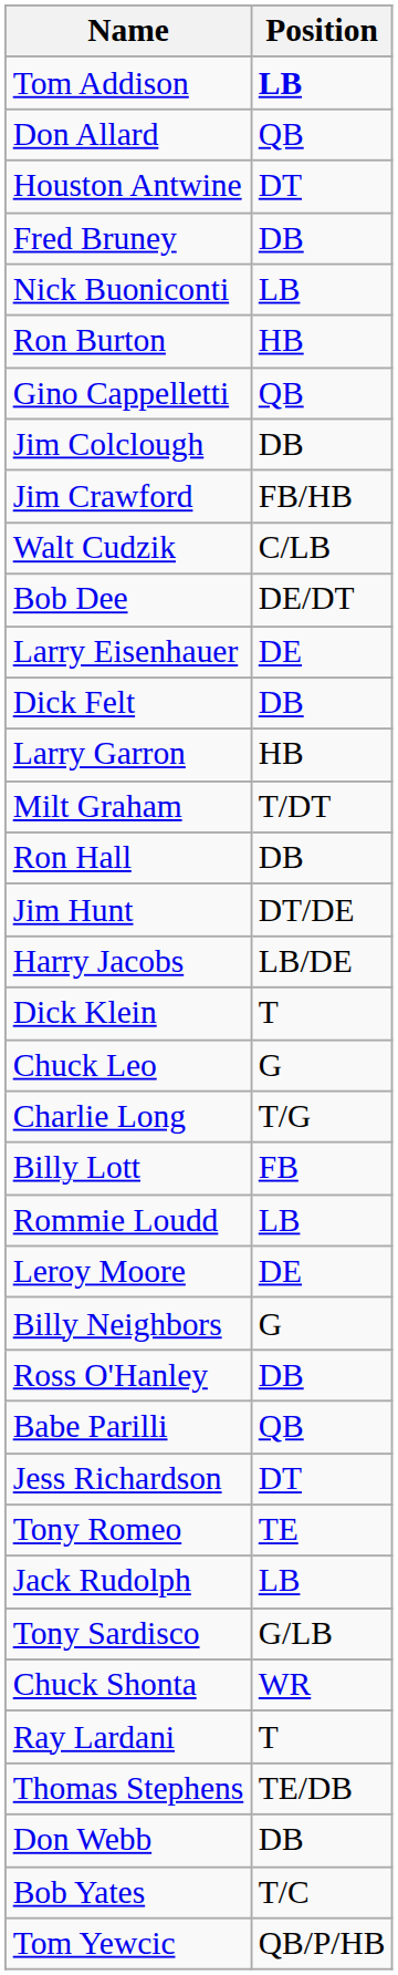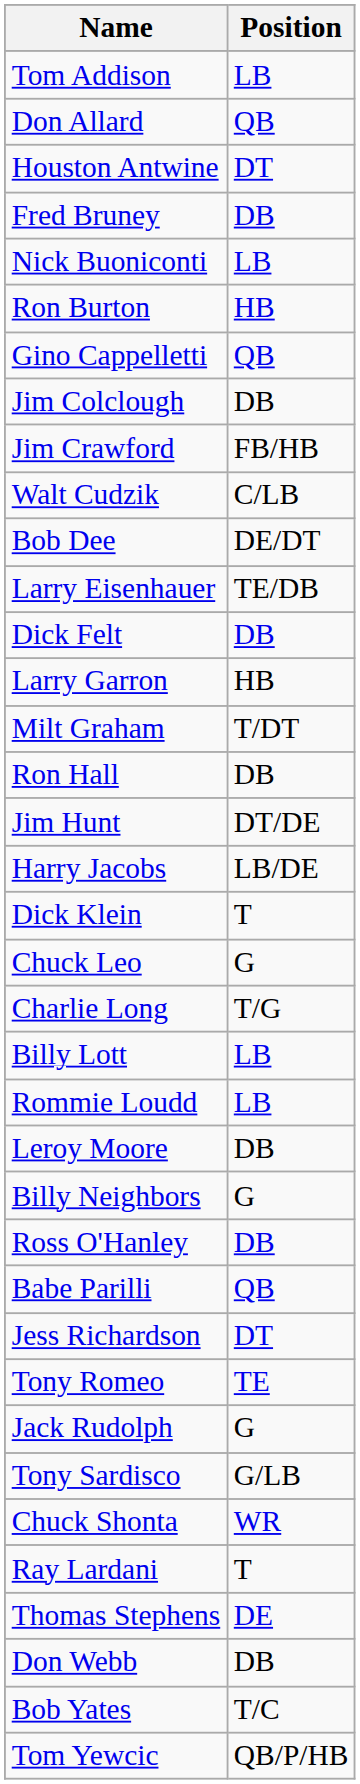 <table class="wikitable">
 <tr>
 <th>Name</th>
 <th>Position</th>
 </tr>
 <tr 0>
 <td><a href='#'>Tom Addison</a></td>
-<td><strong><a href='#'>LB</a></strong></td>
+<td><a href='#'>LB</a></td>
 </tr>
 <tr>
 <td><a href='#'>Don Allard</a></td>
 <td><a href='#'>QB</a></td>
 </tr>
 <tr>
 <td><a href='#'>Houston Antwine</a></td>
 <td><a href='#'>DT</a></td>
 </tr>
 <tr>
 <td><a href='#'>Fred Bruney</a></td>
 <td><a href='#'>DB</a></td>
 </tr>
 <tr>
 <td><a href='#'>Nick Buoniconti</a></td>
 <td><a href='#'>LB</a></td>
 </tr>
 <tr>
 <td><a href='#'>Ron Burton</a></td>
 <td><a href='#'>HB</a></td>
 </tr>
 <tr>
 <td><a href='#'>Gino Cappelletti</a></td>
 <td><a href='#'>QB</a></td>
 </tr>
 <tr>
 <td><a href='#'>Jim Colclough</a></td>
 <td>DB</td>
 </tr>
 <tr>
 <td><a href='#'>Jim Crawford</a></td>
 <td>FB/HB</td>
 </tr>
 <tr>
 <td><a href='#'>Walt Cudzik</a></td>
 <td>C/LB</td>
 </tr>
 <tr>
 <td><a href='#'>Bob Dee</a></td>
 <td>DE/DT</td>
 </tr>
 <tr>
 <td><a href='#'>Larry Eisenhauer</a></td>
-<td><a href='#'>DE</a></td>
+<td>TE/DB</td>
 </tr>
 <tr>
 <td><a href='#'>Dick Felt</a></td>
 <td><a href='#'>DB</a></td>
 </tr>
 <tr>
 <td><a href='#'>Larry Garron</a></td>
 <td>HB</td>
 </tr>
 <tr>
 <td><a href='#'>Milt Graham</a></td>
 <td>T/DT</td>
 </tr>
 <tr>
 <td><a href='#'>Ron Hall</a></td>
 <td>DB</td>
 </tr>
 <tr>
 <td><a href='#'>Jim Hunt</a></td>
 <td>DT/DE</td>
 </tr>
 <tr>
 <td><a href='#'>Harry Jacobs</a></td>
 <td>LB/DE</td>
 </tr>
 <tr>
 <td><a href='#'>Dick Klein</a></td>
 <td>T</td>
 </tr>
 <tr>
 <td><a href='#'>Chuck Leo</a></td>
 <td>G</td>
 </tr>
 <tr>
 <td><a href='#'>Charlie Long</a></td>
 <td>T/G</td>
 </tr>
 <tr>
 <td><a href='#'>Billy Lott</a></td>
-<td><a href='#'>FB</a></td>
+<td><a href='#'>LB</a></td>
 </tr>
 <tr>
 <td><a href='#'>Rommie Loudd</a></td>
 <td><a href='#'>LB</a></td>
 </tr>
 <tr>
 <td><a href='#'>Leroy Moore</a></td>
-<td><a href='#'>DE</a></td>
+<td>DB</td>
 </tr>
 <tr>
 <td><a href='#'>Billy Neighbors</a></td>
 <td>G</td>
 </tr>
 <tr>
 <td><a href='#'>Ross O'Hanley</a></td>
 <td><a href='#'>DB</a></td>
 </tr>
 <tr>
 <td><a href='#'>Babe Parilli</a></td>
 <td><a href='#'>QB</a></td>
 </tr>
 <tr>
 <td><a href='#'>Jess Richardson</a></td>
 <td><a href='#'>DT</a></td>
 </tr>
 <tr>
 <td><a href='#'>Tony Romeo</a></td>
 <td><a href='#'>TE</a></td>
 </tr>
 <tr>
 <td><a href='#'>Jack Rudolph</a></td>
-<td><a href='#'>LB</a></td>
+<td>G</td>
 </tr>
 <tr>
 <td><a href='#'>Tony Sardisco</a></td>
 <td>G/LB</td>
 </tr>
 <tr>
 <td><a href='#'>Chuck Shonta</a></td>
 <td><a href='#'>WR</a></td>
 </tr>
 <tr>
 <td><a href='#'>Ray Lardani</a></td>
 <td>T</td>
 </tr>
 <tr>
 <td><a href='#'>Thomas Stephens</a></td>
-<td>TE/DB</td>
+<td><a href='#'>DE</a></td>
 </tr>
 <tr>
 <td><a href='#'>Don Webb</a></td>
 <td>DB</td>
 </tr>
 <tr>
 <td><a href='#'>Bob Yates</a></td>
 <td>T/C</td>
 </tr>
 <tr>
 <td><a href='#'>Tom Yewcic</a></td>
 <td>QB/P/HB</td>
 </tr>
 </table>
